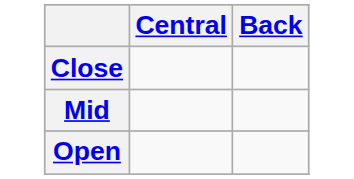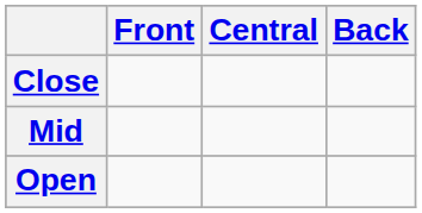 <table class="wikitable" style="margin:1em auto; text-align: center;">
 <tr>
 <th></th>
+<th><a href='#'>Front</a></th>
 <th><a href='#'>Central</a></th>
 <th><a href='#'>Back</a></th>
 </tr>
 <tr>
 <th><a href='#'>Close</a></th>
 <td></td>
 <td></td>
+<td></td>
 </tr>
 <tr>
 <th><a href='#'>Mid</a></th>
+<td></td>
 <td></td>
 <td></td>
 </tr>
 <tr>
 <th><a href='#'>Open</a></th>
 <td></td>
 <td></td>
+<td></td>
 </tr>
 </table>
